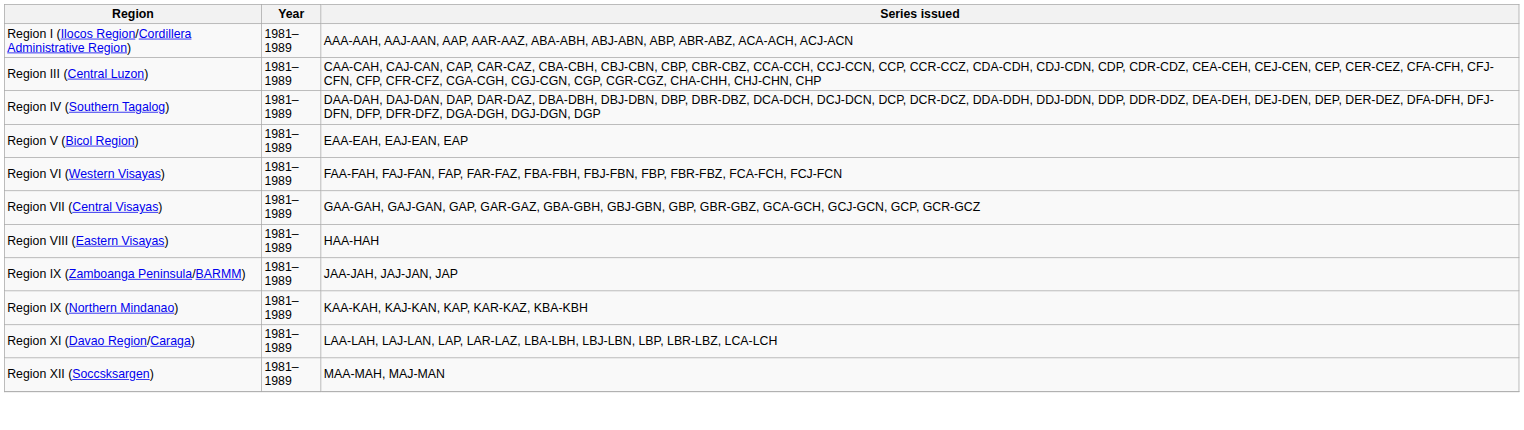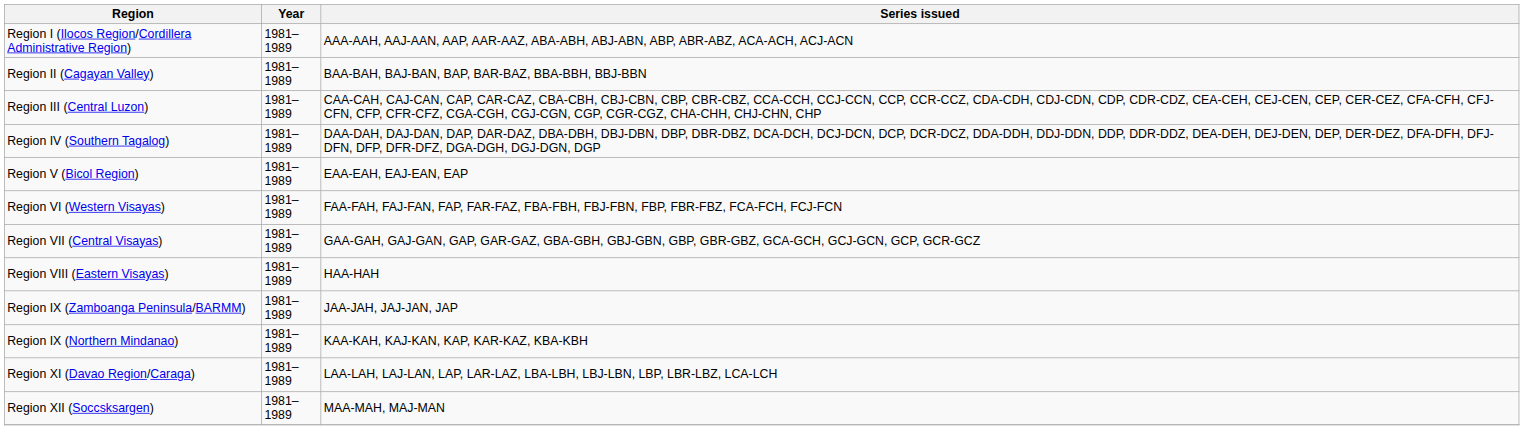 <table class="wikitable">
 <tr>
 <th>Region</th>
 <th>Year</th>
 <th>Series issued</th>
 </tr>
 <tr>
 <td>Region I (<a href='#'>Ilocos Region</a>/<a href='#'>Cordillera Administrative Region</a>)</td>
 <td>1981–1989</td>
 <td>AAA-AAH, AAJ-AAN, AAP, AAR-AAZ, ABA-ABH, ABJ-ABN, ABP, ABR-ABZ, ACA-ACH, ACJ-ACN</td>
+</tr>
+<tr>
+<td>Region II (<a href='#'>Cagayan Valley</a>)</td>
+<td>1981–1989</td>
+<td>BAA-BAH, BAJ-BAN, BAP, BAR-BAZ, BBA-BBH, BBJ-BBN</td>
 </tr>
 <tr>
 <td>Region III (<a href='#'>Central Luzon</a>)</td>
 <td>1981–1989</td>
 <td>CAA-CAH, CAJ-CAN, CAP, CAR-CAZ, CBA-CBH, CBJ-CBN, CBP, CBR-CBZ, CCA-CCH, CCJ-CCN, CCP, CCR-CCZ, CDA-CDH, CDJ-CDN, CDP, CDR-CDZ, CEA-CEH, CEJ-CEN, CEP, CER-CEZ, CFA-CFH, CFJ-CFN, CFP, CFR-CFZ, CGA-CGH, CGJ-CGN, CGP, CGR-CGZ, CHA-CHH, CHJ-CHN, CHP</td>
 </tr>
 <tr>
 <td>Region IV (<a href='#'>Southern Tagalog</a>)</td>
 <td>1981–1989</td>
 <td>DAA-DAH, DAJ-DAN, DAP, DAR-DAZ, DBA-DBH, DBJ-DBN, DBP, DBR-DBZ, DCA-DCH, DCJ-DCN, DCP, DCR-DCZ, DDA-DDH, DDJ-DDN, DDP, DDR-DDZ, DEA-DEH, DEJ-DEN, DEP, DER-DEZ, DFA-DFH, DFJ-DFN, DFP, DFR-DFZ, DGA-DGH, DGJ-DGN, DGP</td>
 </tr>
 <tr>
 <td>Region V (<a href='#'>Bicol Region</a>)</td>
 <td>1981–1989</td>
 <td>EAA-EAH, EAJ-EAN, EAP</td>
 </tr>
 <tr>
 <td>Region VI (<a href='#'>Western Visayas</a>)</td>
 <td>1981–1989</td>
 <td>FAA-FAH, FAJ-FAN, FAP, FAR-FAZ, FBA-FBH, FBJ-FBN, FBP, FBR-FBZ, FCA-FCH, FCJ-FCN</td>
 </tr>
 <tr>
 <td>Region VII (<a href='#'>Central Visayas</a>)</td>
 <td>1981–1989</td>
 <td>GAA-GAH, GAJ-GAN, GAP, GAR-GAZ, GBA-GBH, GBJ-GBN, GBP, GBR-GBZ, GCA-GCH, GCJ-GCN, GCP, GCR-GCZ</td>
 </tr>
 <tr>
 <td>Region VIII (<a href='#'>Eastern Visayas</a>)</td>
 <td>1981–1989</td>
 <td>HAA-HAH</td>
 </tr>
 <tr>
 <td>Region IX (<a href='#'>Zamboanga Peninsula</a>/<a href='#'>BARMM</a>)</td>
 <td>1981–1989</td>
 <td>JAA-JAH, JAJ-JAN, JAP</td>
 </tr>
 <tr>
 <td>Region IX (<a href='#'>Northern Mindanao</a>)</td>
 <td>1981–1989</td>
 <td>KAA-KAH, KAJ-KAN, KAP, KAR-KAZ, KBA-KBH</td>
 </tr>
 <tr>
 <td>Region XI (<a href='#'>Davao Region</a>/<a href='#'>Caraga</a>)</td>
 <td>1981–1989</td>
 <td>LAA-LAH, LAJ-LAN, LAP, LAR-LAZ, LBA-LBH, LBJ-LBN, LBP, LBR-LBZ, LCA-LCH</td>
 </tr>
 <tr>
 <td>Region XII (<a href='#'>Soccsksargen</a>)</td>
 <td>1981–1989</td>
 <td>MAA-MAH, MAJ-MAN</td>
 </tr>
 <tr>
 </tr>
 </table>
